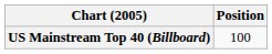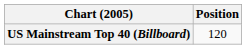 <table class="wikitable plainrowheaders" style="text-align:center">
 <tr>
 <th>Chart (2005)</th>
 <th>Position</th>
 </tr>
 <tr>
 <th scope="row">US Mainstream Top 40 (<em>Billboard</em>)</th>
-<td>100</td>
+<td>120</td>
 </tr>
 </table>
